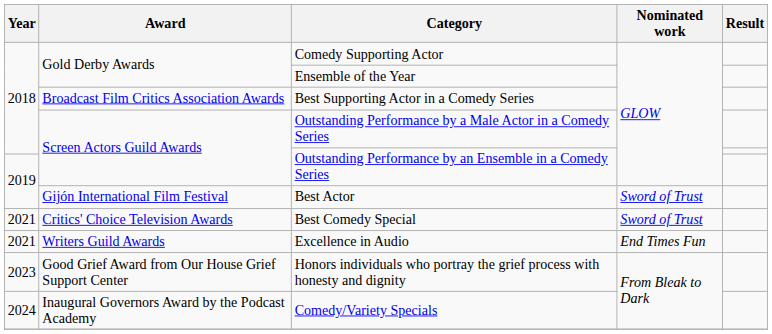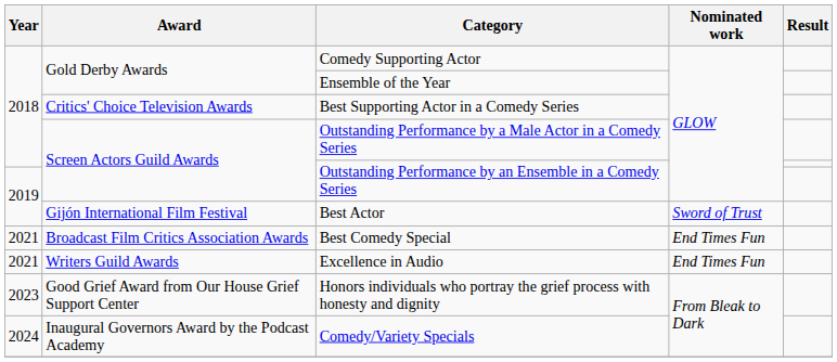 <table class="wikitable">
 <tr>
 <th>Year</th>
 <th>Award</th>
 <th>Category</th>
 <th>Nominated work</th>
 <th>Result</th>
 </tr>
 <tr>
 <td rowspan="5">2018</td>
 <td rowspan="2">Gold Derby Awards</td>
 <td>Comedy Supporting Actor</td>
 <td rowspan="6"><em><a href='#'>GLOW</a></em></td>
 <td></td>
 </tr>
 <tr>
 <td>Ensemble of the Year</td>
 <td></td>
 </tr>
 <tr>
-<td><a href='#'>Broadcast Film Critics Association Awards</a></td>
+<td><a href='#'>Critics' Choice Television Awards</a></td>
 <td>Best Supporting Actor in a Comedy Series</td>
 <td></td>
 </tr>
 <tr>
 <td rowspan="3"><a href='#'>Screen Actors Guild Awards</a></td>
 <td><a href='#'>Outstanding Performance by a Male Actor in a Comedy Series</a></td>
 <td></td>
 </tr>
 <tr>
 <td rowspan="2"><a href='#'>Outstanding Performance by an Ensemble in a Comedy Series</a></td>
 <td></td>
 </tr>
 <tr>
 <td rowspan="2">2019</td>
 <td></td>
 </tr>
 <tr>
 <td><a href='#'>Gijón International Film Festival</a></td>
 <td>Best Actor</td>
 <td><em><a href='#'>Sword of Trust</a></em></td>
 <td></td>
 </tr>
 <tr>
 <td>2021</td>
-<td><a href='#'>Critics' Choice Television Awards</a></td>
+<td><a href='#'>Broadcast Film Critics Association Awards</a></td>
 <td>Best Comedy Special</td>
-<td><em><a href='#'>Sword of Trust</a></em></td>
+<td><em>End Times Fun</em></td>
 <td></td>
 </tr>
 <tr>
 <td>2021</td>
 <td><a href='#'>Writers Guild Awards</a></td>
 <td>Excellence in Audio</td>
 <td><em>End Times Fun</em></td>
 <td></td>
 </tr>
 <tr>
 <td>2023</td>
 <td>Good Grief Award from Our House Grief Support Center</td>
 <td>Honors individuals who portray the grief process with honesty and dignity</td>
 <td rowspan=2><em>From Bleak to Dark</em></td>
 <td></td>
 </tr>
 <tr>
 <td>2024</td>
 <td>Inaugural Governors Award by the Podcast Academy</td>
 <td><a href='#'>Comedy/Variety Specials</a></td>
 <td></td>
 </tr>
 <tr>
 </tr>
 </table>
